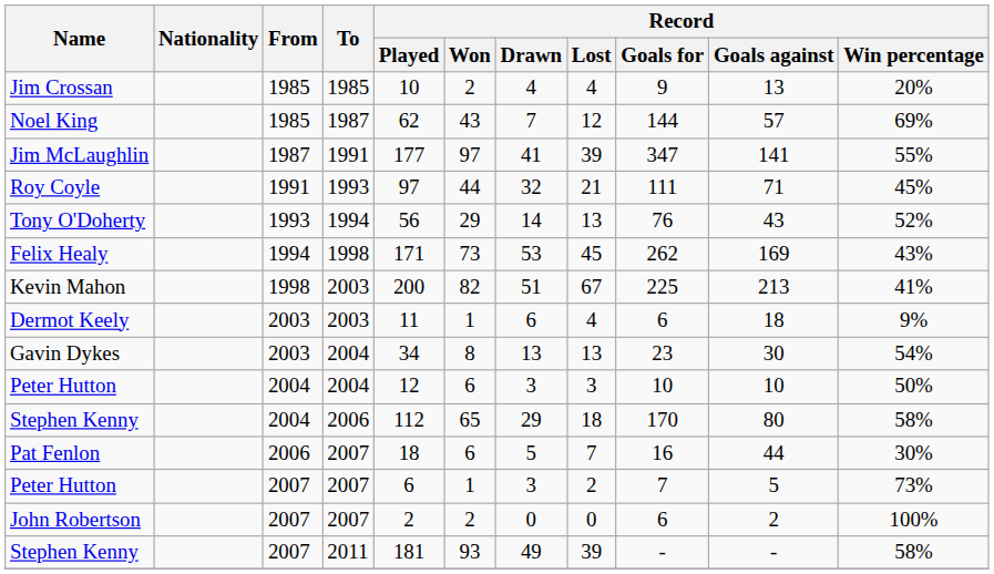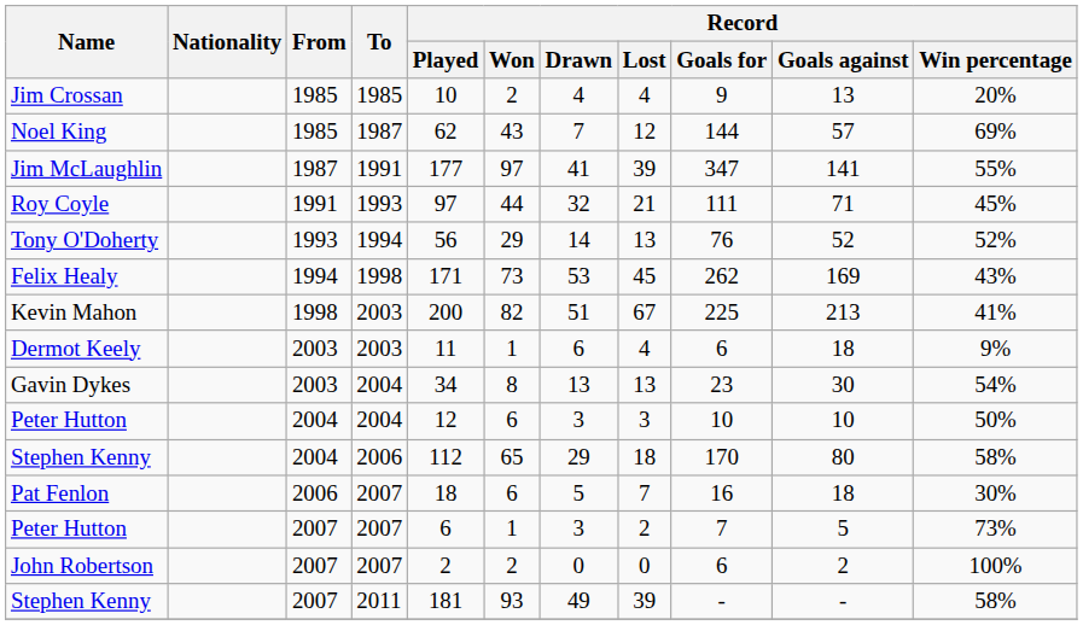 <table class="wikitable sortable" style="text-align: center">
 <tr>
 <th rowspan=2>Name</th>
 <th rowspan=2>Nationality</th>
 <th rowspan=2>From</th>
 <th rowspan=2>To</th>
 <th colspan=8>Record</th>
 </tr>
 <tr>
 <th>Played</th>
 <th>Won</th>
 <th>Drawn</th>
 <th>Lost</th>
 <th>Goals for</th>
 <th>Goals against</th>
 <th>Win percentage</th>
 </tr>
 <tr>
 <td align=left><a href='#'>Jim Crossan</a></td>
 <td></td>
 <td align=left>1985</td>
 <td align=left>1985</td>
 <td>10</td>
 <td>2</td>
 <td>4</td>
 <td>4</td>
 <td>9</td>
 <td>13</td>
 <td>20%</td>
 </tr>
 <tr>
 <td align=left><a href='#'>Noel King</a></td>
 <td></td>
 <td align=left>1985</td>
 <td align=left>1987</td>
 <td>62</td>
 <td>43</td>
 <td>7</td>
 <td>12</td>
 <td>144</td>
 <td>57</td>
 <td>69%</td>
 </tr>
 <tr>
 <td align=left><a href='#'>Jim McLaughlin</a></td>
 <td></td>
 <td align=left>1987</td>
 <td align=left>1991</td>
 <td>177</td>
 <td>97</td>
 <td>41</td>
 <td>39</td>
 <td>347</td>
 <td>141</td>
 <td>55%</td>
 </tr>
 <tr>
 <td align=left><a href='#'>Roy Coyle</a></td>
 <td></td>
 <td align=left>1991</td>
 <td align=left>1993</td>
 <td>97</td>
 <td>44</td>
 <td>32</td>
 <td>21</td>
 <td>111</td>
 <td>71</td>
 <td>45%</td>
 </tr>
 <tr>
 <td align=left><a href='#'>Tony O'Doherty</a></td>
 <td></td>
 <td align=left>1993</td>
 <td align=left>1994</td>
 <td>56</td>
 <td>29</td>
 <td>14</td>
 <td>13</td>
 <td>76</td>
-<td>43</td>
+<td>52</td>
 <td>52%</td>
 </tr>
 <tr>
 <td align=left><a href='#'>Felix Healy</a></td>
 <td></td>
 <td align=left>1994</td>
 <td align=left>1998</td>
 <td>171</td>
 <td>73</td>
 <td>53</td>
 <td>45</td>
 <td>262</td>
 <td>169</td>
 <td>43%</td>
 </tr>
 <tr>
 <td align=left>Kevin Mahon</td>
 <td></td>
 <td align=left>1998</td>
 <td align=left>2003</td>
 <td>200</td>
 <td>82</td>
 <td>51</td>
 <td>67</td>
 <td>225</td>
 <td>213</td>
 <td>41%</td>
 </tr>
 <tr>
 <td align=left><a href='#'>Dermot Keely</a></td>
 <td></td>
 <td align=left>2003</td>
 <td align=left>2003</td>
 <td>11</td>
 <td>1</td>
 <td>6</td>
 <td>4</td>
 <td>6</td>
 <td>18</td>
 <td>9%</td>
 </tr>
 <tr>
 <td align=left>Gavin Dykes</td>
 <td></td>
 <td align=left>2003</td>
 <td align=left>2004</td>
 <td>34</td>
 <td>8</td>
 <td>13</td>
 <td>13</td>
 <td>23</td>
 <td>30</td>
 <td>54%</td>
 </tr>
 <tr>
 <td align=left><a href='#'>Peter Hutton</a></td>
 <td></td>
 <td align=left>2004</td>
 <td align=left>2004</td>
 <td>12</td>
 <td>6</td>
 <td>3</td>
 <td>3</td>
 <td>10</td>
 <td>10</td>
 <td>50%</td>
 </tr>
 <tr>
 <td align=left><a href='#'>Stephen Kenny</a></td>
 <td></td>
 <td align=left>2004</td>
 <td align=left>2006</td>
 <td>112</td>
 <td>65</td>
 <td>29</td>
 <td>18</td>
 <td>170</td>
 <td>80</td>
 <td>58%</td>
 </tr>
 <tr>
 <td align=left><a href='#'>Pat Fenlon</a></td>
 <td></td>
 <td align=left>2006</td>
 <td align=left>2007</td>
 <td>18</td>
 <td>6</td>
 <td>5</td>
 <td>7</td>
 <td>16</td>
-<td>44</td>
+<td>18</td>
 <td>30%</td>
 </tr>
 <tr>
 <td align=left><a href='#'>Peter Hutton</a></td>
 <td></td>
 <td align=left>2007</td>
 <td align=left>2007</td>
 <td>6</td>
 <td>1</td>
 <td>3</td>
 <td>2</td>
 <td>7</td>
 <td>5</td>
 <td>73%</td>
 </tr>
 <tr>
 <td align=left><a href='#'>John Robertson</a></td>
 <td></td>
 <td align=left>2007</td>
 <td align=left>2007</td>
 <td>2</td>
 <td>2</td>
 <td>0</td>
 <td>0</td>
 <td>6</td>
 <td>2</td>
 <td>100%</td>
 </tr>
 <tr>
 <td align=left><a href='#'>Stephen Kenny</a></td>
 <td></td>
 <td align=left>2007</td>
 <td align=left>2011</td>
 <td>181</td>
 <td>93</td>
 <td>49</td>
 <td>39</td>
 <td>-</td>
 <td>-</td>
 <td>58%</td>
 </tr>
 <tr>
 </tr>
 </table>
